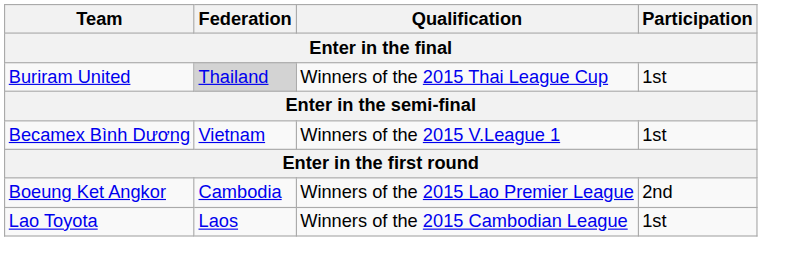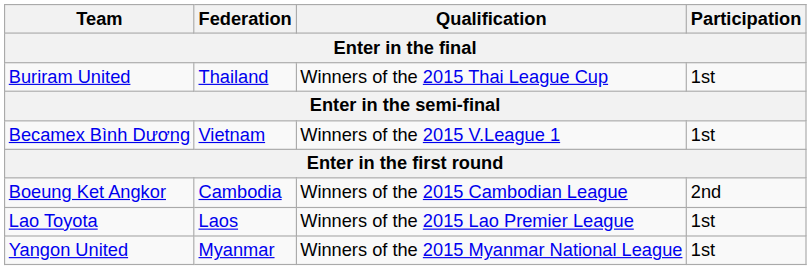 <table class="wikitable">
 <tr>
 <th>Team</th>
 <th>Federation</th>
 <th>Qualification</th>
 <th>Participation</th>
 </tr>
 <tr>
 <th colspan=4>Enter in the final</th>
 </tr>
 <tr>
 <td>  <a href='#'>Buriram United</a></td>
-<td style="background: lightgrey;"><a href='#'>Thailand</a></td>
+<td><a href='#'>Thailand</a></td>
 <td>Winners of the <a href='#'>2015 Thai League Cup</a></td>
 <td>1st</td>
 </tr>
 <tr>
 <th colspan=4>Enter in the semi-final</th>
 </tr>
 <tr>
 <td>  <a href='#'>Becamex Bình Dương</a></td>
 <td><a href='#'>Vietnam</a></td>
 <td>Winners of the <a href='#'>2015 V.League 1</a></td>
 <td>1st</td>
 </tr>
 <tr>
 <th colspan=4>Enter in the first round</th>
 </tr>
 <tr>
 <td> <a href='#'>Boeung Ket Angkor</a></td>
 <td><a href='#'>Cambodia</a></td>
-<td>Winners of the <a href='#'>2015 Lao Premier League</a></td>
+<td>Winners of the <a href='#'>2015 Cambodian League</a></td>
 <td>2nd</td>
 </tr>
 <tr>
 <td> <a href='#'>Lao Toyota</a></td>
 <td><a href='#'>Laos</a></td>
-<td>Winners of the <a href='#'>2015 Cambodian League</a></td>
+<td>Winners of the <a href='#'>2015 Lao Premier League</a></td>
+<td>1st</td>
+</tr>
+<tr>
+<td> <a href='#'>Yangon United</a></td>
+<td><a href='#'>Myanmar</a></td>
+<td>Winners of the <a href='#'>2015 Myanmar National League</a></td>
 <td>1st</td>
 </tr>
 </table>
